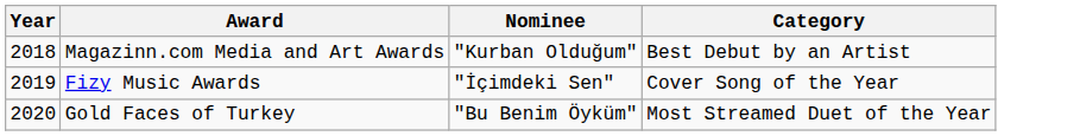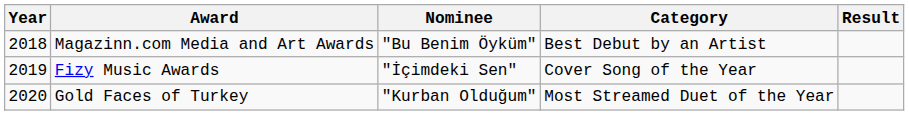 <table class="wikitable">
 <tr>
 <th>Year</th>
 <th>Award</th>
 <th>Nominee</th>
 <th>Category</th>
+<th>Result</th>
 </tr>
 <tr>
 <td>2018</td>
 <td>Magazinn.com Media and Art Awards</td>
-<td>"Kurban Olduğum"</td>
+<td>"Bu Benim Öyküm"</td>
 <td>Best Debut by an Artist</td>
+<td></td>
 </tr>
 <tr>
 <td>2019</td>
 <td><a href='#'>Fizy</a> Music Awards</td>
 <td>"İçimdeki Sen"</td>
 <td>Cover Song of the Year</td>
+<td></td>
 </tr>
 <tr>
 <td>2020</td>
 <td>Gold Faces of Turkey</td>
-<td>"Bu Benim Öyküm"</td>
+<td>"Kurban Olduğum"</td>
 <td>Most Streamed Duet of the Year</td>
+<td></td>
 </tr>
 </table>
